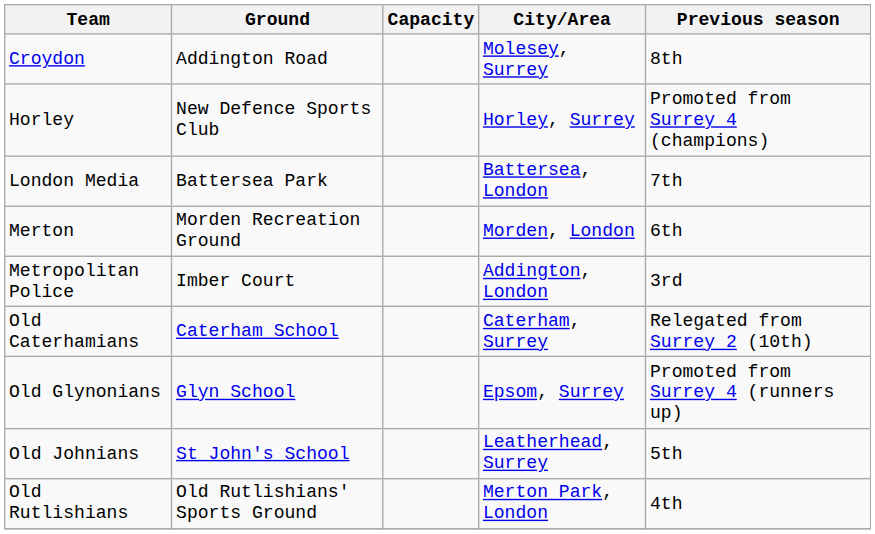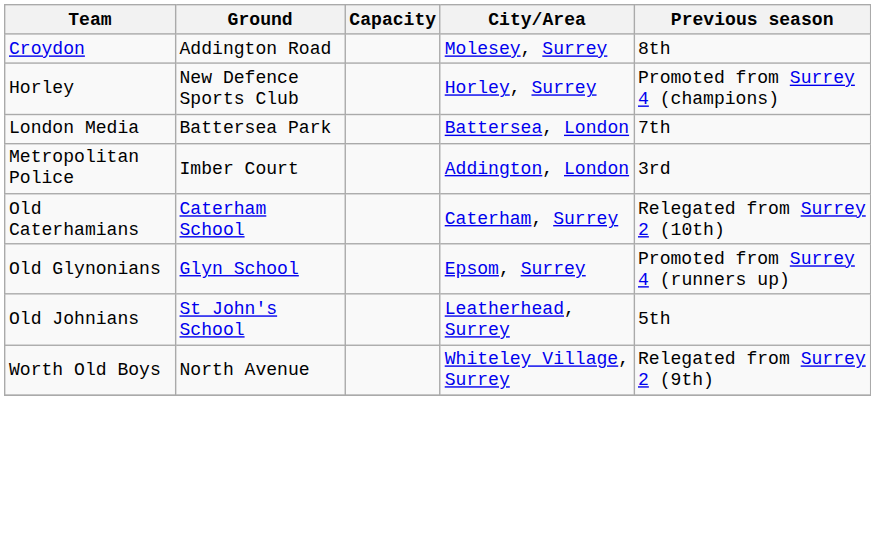 <table class="wikitable sortable" width=100%>
 <tr>
 <th>Team</th>
 <th>Ground</th>
 <th>Capacity</th>
 <th>City/Area</th>
 <th>Previous season</th>
 </tr>
 <tr>
 <td><a href='#'>Croydon</a></td>
 <td>Addington Road</td>
 <td></td>
 <td><a href='#'>Molesey</a>, <a href='#'>Surrey</a></td>
 <td>8th</td>
 </tr>
 <tr>
 <td>Horley</td>
 <td>New Defence Sports Club</td>
 <td></td>
 <td><a href='#'>Horley</a>, <a href='#'>Surrey</a></td>
 <td>Promoted from <a href='#'>Surrey 4</a> (champions)</td>
 </tr>
 <tr>
 <td>London Media</td>
 <td>Battersea Park</td>
 <td></td>
 <td><a href='#'>Battersea</a>, <a href='#'>London</a></td>
 <td>7th</td>
 </tr>
 <tr>
-<td>Merton</td>
-<td>Morden Recreation Ground</td>
-<td></td>
-<td><a href='#'>Morden</a>, <a href='#'>London</a></td>
-<td>6th</td>
-</tr>
-<tr>
 <td>Metropolitan Police</td>
 <td>Imber Court</td>
 <td></td>
 <td><a href='#'>Addington</a>, <a href='#'>London</a></td>
 <td>3rd</td>
 </tr>
 <tr>
 <td>Old Caterhamians</td>
 <td><a href='#'>Caterham School</a></td>
 <td></td>
 <td><a href='#'>Caterham</a>, <a href='#'>Surrey</a></td>
 <td>Relegated from <a href='#'>Surrey 2</a> (10th)</td>
 </tr>
 <tr>
 <td>Old Glynonians</td>
 <td><a href='#'>Glyn School</a></td>
 <td></td>
 <td><a href='#'>Epsom</a>, <a href='#'>Surrey</a></td>
 <td>Promoted from <a href='#'>Surrey 4</a> (runners up)</td>
 </tr>
 <tr>
 <td>Old Johnians</td>
 <td><a href='#'>St John's School</a></td>
 <td></td>
 <td><a href='#'>Leatherhead</a>, <a href='#'>Surrey</a></td>
 <td>5th</td>
 </tr>
 <tr>
-<td>Old Rutlishians</td>
-<td>Old Rutlishians' Sports Ground</td>
+<td>Worth Old Boys</td>
+<td>North Avenue</td>
 <td></td>
-<td><a href='#'>Merton Park</a>, <a href='#'>London</a></td>
-<td>4th</td>
+<td><a href='#'>Whiteley Village</a>, <a href='#'>Surrey</a></td>
+<td>Relegated from <a href='#'>Surrey 2</a> (9th)</td>
 </tr>
 <tr>
 </tr>
 </table>
